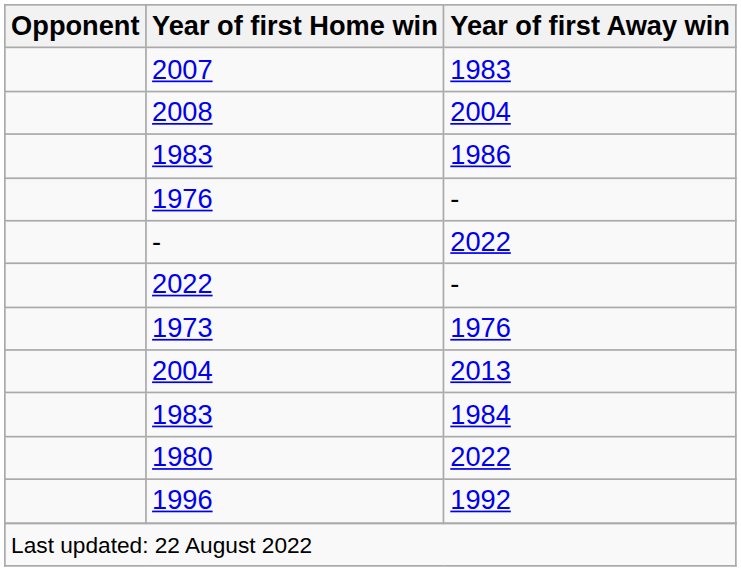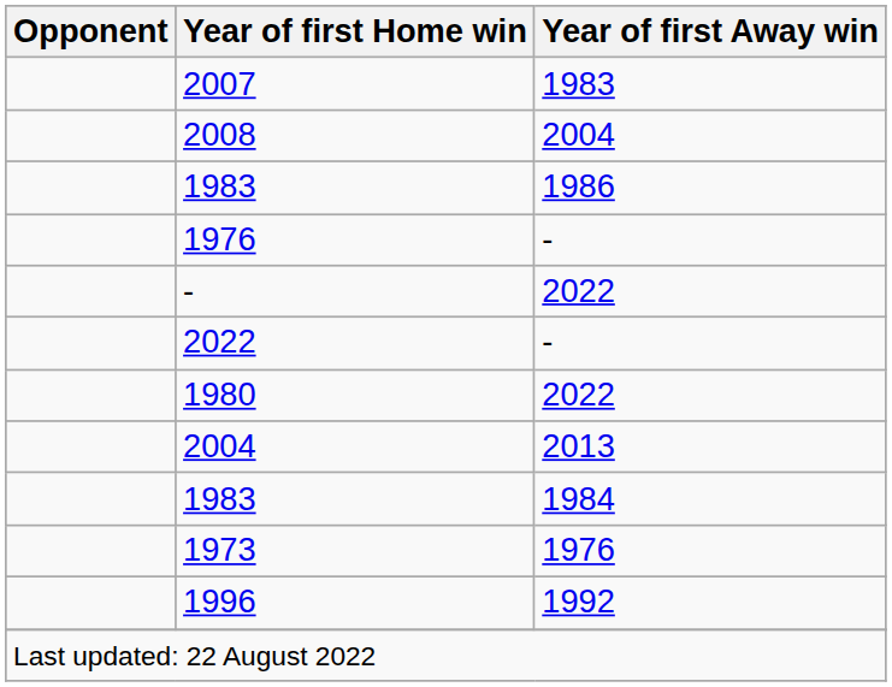 <table class="wikitable plainrowheaders sortable">
 <tr>
 <th>Opponent</th>
 <th>Year of first Home win</th>
 <th>Year of first Away win</th>
 </tr>
 <tr>
 <td></td>
 <td><a href='#'>2007</a></td>
 <td><a href='#'>1983</a></td>
 </tr>
 <tr>
 <td></td>
 <td><a href='#'>2008</a></td>
 <td><a href='#'>2004</a></td>
 </tr>
 <tr>
 <td></td>
 <td><a href='#'>1983</a></td>
 <td><a href='#'>1986</a></td>
 </tr>
 <tr>
 <td></td>
 <td><a href='#'>1976</a></td>
 <td>-</td>
 </tr>
 <tr>
 <td></td>
 <td>-</td>
 <td><a href='#'>2022</a></td>
 </tr>
 <tr>
 <td></td>
 <td><a href='#'>2022</a></td>
 <td>-</td>
 </tr>
 <tr>
 <td></td>
-<td><a href='#'>1973</a></td>
-<td><a href='#'>1976</a></td>
+<td><a href='#'>1980</a></td>
+<td><a href='#'>2022</a></td>
 </tr>
 <tr>
 <td></td>
 <td><a href='#'>2004</a></td>
 <td><a href='#'>2013</a></td>
 </tr>
 <tr>
 <td></td>
 <td><a href='#'>1983</a></td>
 <td><a href='#'>1984</a></td>
 </tr>
 <tr>
 <td></td>
-<td><a href='#'>1980</a></td>
-<td><a href='#'>2022</a></td>
+<td><a href='#'>1973</a></td>
+<td><a href='#'>1976</a></td>
 </tr>
 <tr>
 <td></td>
 <td><a href='#'>1996</a></td>
 <td><a href='#'>1992</a></td>
 </tr>
 <tr>
 </tr>
 <tr class=sortbottom>
 <td colspan=3><small>Last updated: 22 August 2022</small></td>
 </tr>
 </table>
